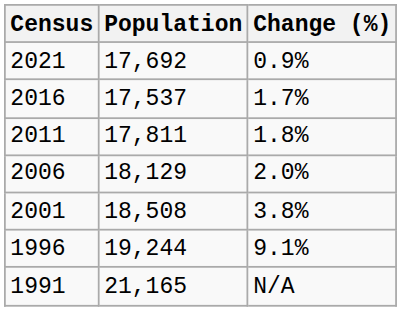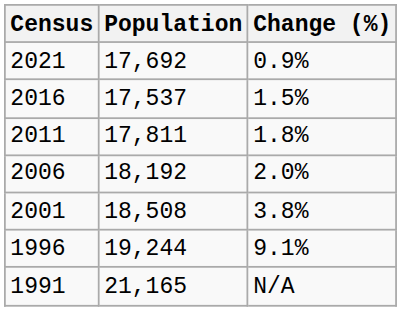 <table class="wikitable">
 <tr>
 <th>Census</th>
 <th>Population</th>
 <th>Change (%)</th>
 </tr>
 <tr>
 <td>2021</td>
 <td>17,692</td>
 <td>0.9%</td>
 </tr>
 <tr>
 <td>2016</td>
 <td>17,537</td>
-<td>1.7%</td>
+<td>1.5%</td>
 </tr>
 <tr>
 <td>2011</td>
 <td>17,811</td>
 <td>1.8%</td>
 </tr>
 <tr>
 <td>2006</td>
-<td>18,129</td>
+<td>18,192</td>
 <td>2.0%</td>
 </tr>
 <tr>
 <td>2001</td>
 <td>18,508</td>
 <td>3.8%</td>
 </tr>
 <tr>
 <td>1996</td>
 <td>19,244</td>
 <td>9.1%</td>
 </tr>
 <tr>
 <td>1991</td>
 <td>21,165</td>
 <td>N/A</td>
 </tr>
 </table>
